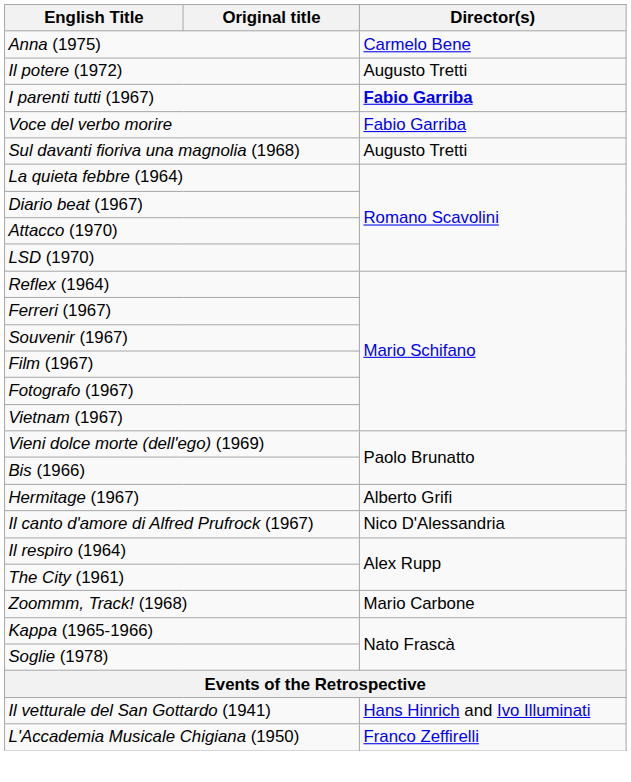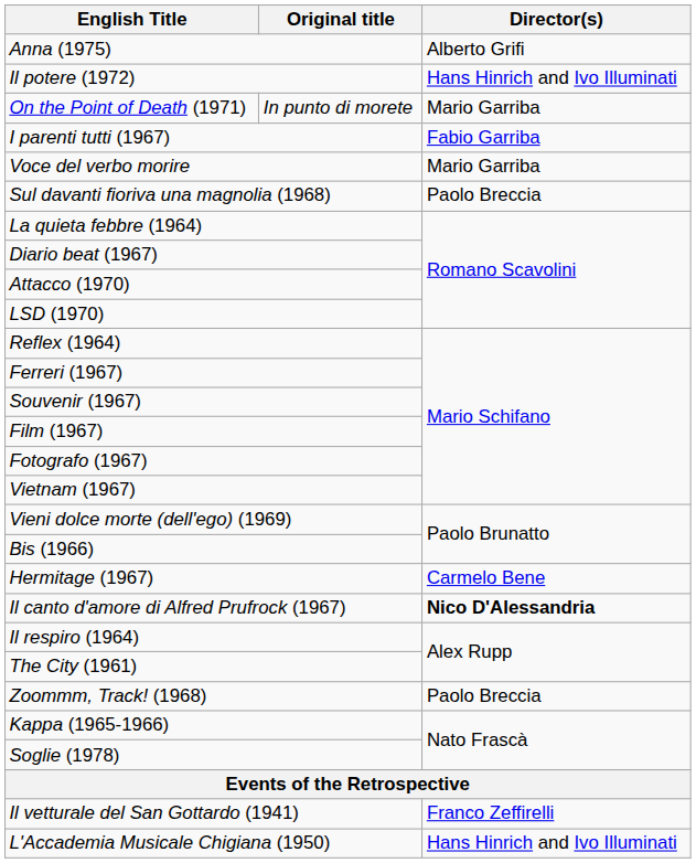 <table class="wikitable" style="width:95%; margin-bottom:0px">
 <tr>
 <th>English Title</th>
 <th>Original title</th>
 <th>Director(s)</th>
 </tr>
 <tr>
 <td colspan="2"><em>Anna</em> (1975)</td>
-<td><a href='#'>Carmelo Bene</a></td>
+<td>Alberto Grifi</td>
 </tr>
 <tr>
 <td colspan="2"><em>Il potere</em> (1972)</td>
-<td>Augusto Tretti</td>
+<td><a href='#'>Hans Hinrich</a> and <a href='#'>Ivo Illuminati</a></td>
+</tr>
+<tr>
+<td><em><a href='#'>On the Point of Death</a></em> (1971)</td>
+<td><em>In punto di morete</em></td>
+<td>Mario Garriba</td>
 </tr>
 <tr>
 <td colspan="2"><em>I parenti tutti</em> (1967)</td>
-<td><strong><a href='#'>Fabio Garriba</a></strong></td>
+<td><a href='#'>Fabio Garriba</a></td>
 </tr>
 <tr>
 <td colspan="2"><em>Voce del verbo morire</em></td>
-<td><a href='#'>Fabio Garriba</a></td>
+<td>Mario Garriba</td>
 </tr>
 <tr>
 <td colspan="2"><em>Sul davanti fioriva una magnolia</em> (1968)</td>
-<td>Augusto Tretti</td>
+<td>Paolo Breccia</td>
 </tr>
 <tr>
 <td colspan="2"><em>La quieta febbre</em> (1964)</td>
 <td rowspan="4"><a href='#'>Romano Scavolini</a></td>
 </tr>
 <tr>
 <td colspan="2"><em>Diario beat</em> (1967)</td>
 </tr>
 <tr>
 <td colspan="2"><em>Attacco</em> (1970)</td>
 </tr>
 <tr>
 <td colspan="2"><em>LSD</em> (1970)</td>
 </tr>
 <tr>
 <td colspan="2"><em>Reflex</em> (1964)</td>
 <td rowspan="6"><a href='#'>Mario Schifano</a></td>
 </tr>
 <tr>
 <td colspan="2"><em>Ferreri</em> (1967)</td>
 </tr>
 <tr>
 <td colspan="2"><em>Souvenir</em> (1967)</td>
 </tr>
 <tr>
 <td colspan="2"><em>Film</em> (1967)</td>
 </tr>
 <tr>
 <td colspan="2"><em>Fotografo</em> (1967)</td>
 </tr>
 <tr>
 <td colspan="2"><em>Vietnam</em> (1967)</td>
 </tr>
 <tr>
 <td colspan="2"><em>Vieni dolce morte (dell'ego)</em> (1969)</td>
 <td rowspan="2">Paolo Brunatto</td>
 </tr>
 <tr>
 <td colspan="2"><em>Bis</em> (1966)</td>
 </tr>
 <tr>
 <td colspan="2"><em>Hermitage</em> (1967)</td>
-<td>Alberto Grifi</td>
+<td><a href='#'>Carmelo Bene</a></td>
 </tr>
 <tr>
 <td colspan="2"><em>Il canto d'amore di Alfred Prufrock</em> (1967)</td>
-<td>Nico D'Alessandria</td>
+<td><strong>Nico D'Alessandria</strong></td>
 </tr>
 <tr>
 <td colspan="2"><em>Il respiro</em> (1964)</td>
 <td rowspan="2">Alex Rupp</td>
 </tr>
 <tr>
 <td colspan="2"><em>The City</em> (1961)</td>
 </tr>
 <tr>
 <td colspan="2"><em>Zoommm, Track!</em> (1968)</td>
-<td>Mario Carbone</td>
+<td>Paolo Breccia</td>
 </tr>
 <tr>
 <td colspan="2"><em>Kappa</em> (1965-1966)</td>
 <td rowspan="2">Nato Frascà</td>
 </tr>
 <tr>
 <td colspan="2"><em>Soglie</em> (1978)</td>
 </tr>
 <tr>
 <th colspan="3">Events of the Retrospective</th>
 </tr>
 <tr>
 <td colspan="2"><em>Il vetturale del San Gottardo</em> (1941)</td>
-<td><a href='#'>Hans Hinrich</a> and <a href='#'>Ivo Illuminati</a></td>
+<td><a href='#'>Franco Zeffirelli</a></td>
 </tr>
 <tr>
 <td colspan="2"><em>L'Accademia Musicale Chigiana</em> (1950)</td>
-<td><a href='#'>Franco Zeffirelli</a></td>
+<td><a href='#'>Hans Hinrich</a> and <a href='#'>Ivo Illuminati</a></td>
 </tr>
 </table>
